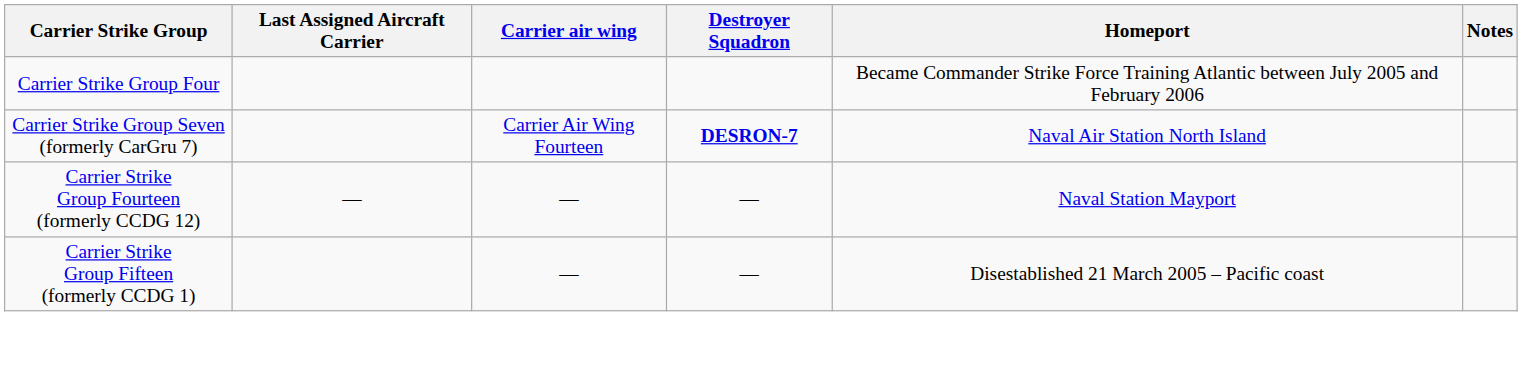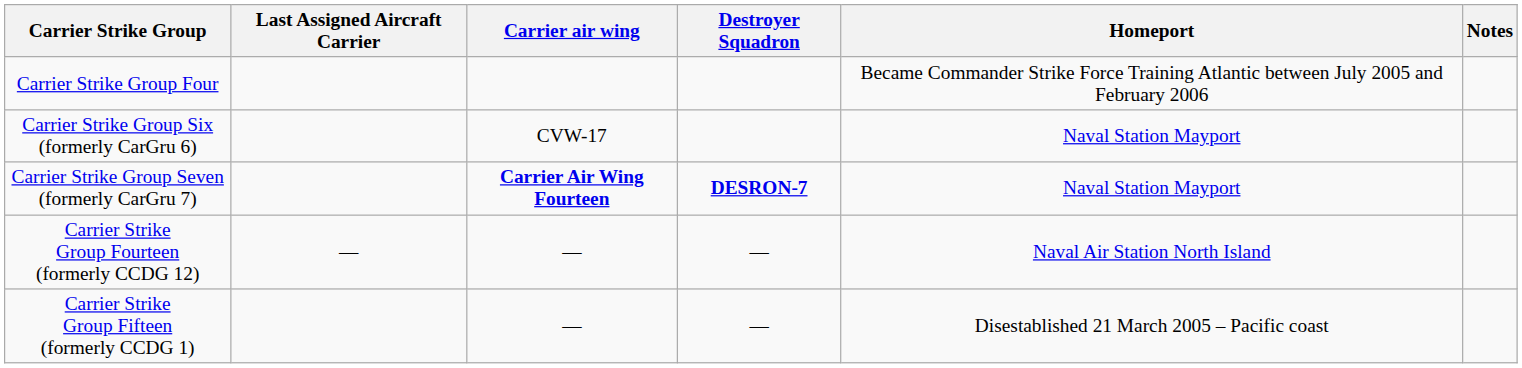 <table class="wikitable" style="text-align:center" width=99%>
 <tr>
 <th>Carrier Strike Group</th>
 <th>Last Assigned Aircraft Carrier</th>
 <th><a href='#'>Carrier air wing</a></th>
 <th><a href='#'>Destroyer Squadron</a></th>
 <th>Homeport</th>
 <th>Notes</th>
 </tr>
 <tr>
 <td><a href='#'>Carrier Strike Group&nbsp;Four</a></td>
 <td></td>
 <td></td>
 <td></td>
 <td>Became Commander Strike Force Training Atlantic between July 2005 and February 2006</td>
 <td></td>
 </tr>
 <tr>
+<td><a href='#'>Carrier Strike Group&nbsp;Six</a><br>(formerly CarGru 6)</td>
+<td></td>
+<td>CVW-17</td>
+<td></td>
+<td><a href='#'>Naval Station Mayport</a></td>
+<td></td>
+</tr>
+<tr>
 <td><a href='#'>Carrier Strike Group&nbsp;Seven</a><br>(formerly CarGru 7)</td>
 <td></td>
-<td><a href='#'>Carrier Air Wing Fourteen</a></td>
+<td><strong><a href='#'>Carrier Air Wing Fourteen</a></strong></td>
 <td><strong><a href='#'>DESRON-7</a></strong></td>
-<td><a href='#'>Naval Air Station North Island</a></td>
+<td><a href='#'>Naval Station Mayport</a></td>
 <td></td>
 </tr>
 <tr>
 <td><a href='#'>Carrier Strike Group&nbsp;Fourteen</a><br>(formerly CCDG 12)</td>
 <td>—</td>
 <td>—</td>
 <td>—</td>
-<td><a href='#'>Naval Station Mayport</a></td>
+<td><a href='#'>Naval Air Station North Island</a></td>
 <td></td>
 </tr>
 <tr>
 <td><a href='#'>Carrier Strike Group&nbsp;Fifteen</a><br>(formerly CCDG 1)</td>
 <td></td>
 <td>—</td>
 <td>—</td>
 <td>Disestablished 21 March 2005 – Pacific coast</td>
 <td></td>
 </tr>
 </table>
